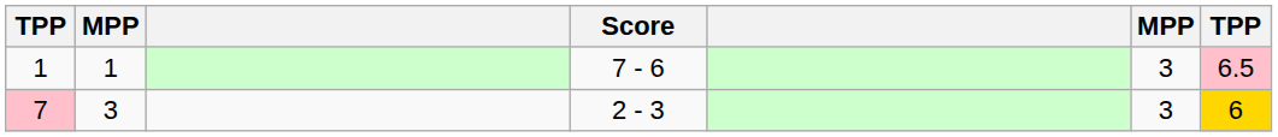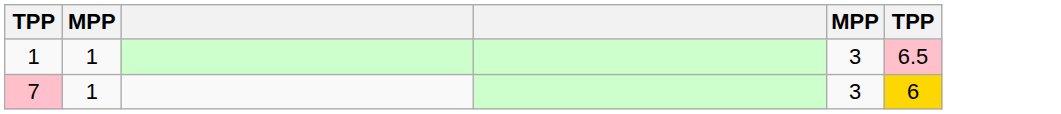 <table class="wikitable" style="text-align: center;" |>
 <tr>
 <th width="35">TPP</th>
 <th width="35">MPP</th>
 <th width="250"></th>
-<th width="75">Score</th>
 <th width="250"></th>
 <th width="35">MPP</th>
 <th width="35">TPP</th>
 </tr>
 <tr>
 <td>1</td>
 <td>1</td>
 <td style="text-align:left;" bgcolor="ccffcc"><strong></strong></td>
-<td>7 - 6</td>
 <td style="text-align:left;" bgcolor="ccffcc"></td>
 <td>3</td>
 <td bgcolor=pink>6.5</td>
 </tr>
 <tr>
 <td bgcolor=pink>7</td>
-<td>3</td>
+<td>1</td>
 <td style="text-align:left;"></td>
-<td>2 - 3</td>
 <td style="text-align:left;" bgcolor="ccffcc"><strong></strong></td>
 <td>3</td>
 <td style="background: gold;">6</td>
 </tr>
 </table>
